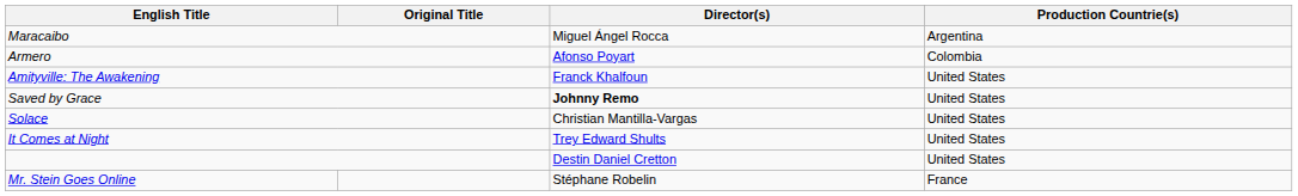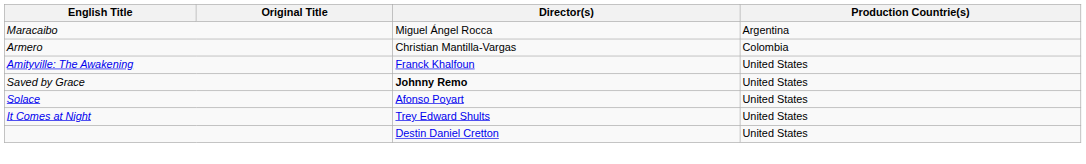 <table class="sortable wikitable" style="width:100%; margin-bottom:4px" cellpadding="5">
 <tr>
 <th scope="col">English Title</th>
 <th scope="col">Original Title</th>
 <th scope="col">Director(s)</th>
 <th scope="col">Production Countrie(s)</th>
 </tr>
 <tr>
 <td colspan = "2"><em>Maracaibo</em></td>
 <td>Miguel Ángel Rocca</td>
 <td>Argentina</td>
 </tr>
 <tr>
 <td colspan = "2"><em>Armero</em></td>
-<td><a href='#'>Afonso Poyart</a></td>
+<td>Christian Mantilla-Vargas</td>
 <td>Colombia</td>
 </tr>
 <tr>
 <td colspan = "2"><em><a href='#'>Amityville: The Awakening</a></em></td>
 <td><a href='#'>Franck Khalfoun</a></td>
 <td>United States</td>
 </tr>
 <tr>
 <td colspan = "2"><em>Saved by Grace</em></td>
 <td><strong>Johnny Remo</strong></td>
 <td>United States</td>
 </tr>
 <tr>
 <td colspan = "2"><em><a href='#'>Solace</a></em></td>
-<td>Christian Mantilla-Vargas</td>
+<td><a href='#'>Afonso Poyart</a></td>
 <td>United States</td>
 </tr>
 <tr>
 <td colspan = "2"><em><a href='#'>It Comes at Night</a></em></td>
 <td><a href='#'>Trey Edward Shults</a></td>
 <td>United States</td>
 </tr>
 <tr>
 <td colspan = "2"></td>
 <td><a href='#'>Destin Daniel Cretton</a></td>
 <td>United States</td>
 </tr>
-<tr>
-<td><em><a href='#'>Mr. Stein Goes Online</a></em></td>
-<td></td>
-<td>Stéphane Robelin</td>
-<td>France</td>
-</tr>
 </table>
